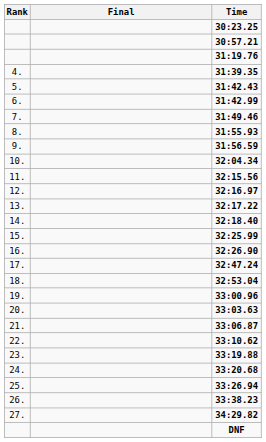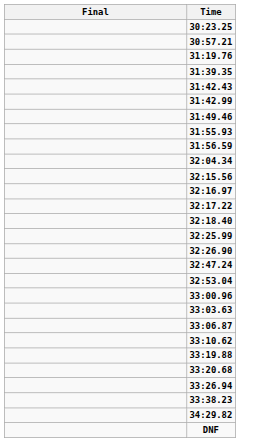 <table class="wikitable" style="border-collapse: collapse; font-size: 90%;">
 <tr>
-<th>Rank</th>
 <th style="width: 20em">Final</th>
 <th style="width: 5em">Time</th>
 </tr>
 <tr>
-<td align="center"></td>
 <td></td>
 <td align="center"><strong>30:23.25</strong></td>
 </tr>
 <tr>
-<td align="center"></td>
 <td></td>
 <td align="center"><strong>30:57.21</strong></td>
 </tr>
 <tr>
-<td align="center"></td>
 <td></td>
 <td align="center"><strong>31:19.76</strong></td>
 </tr>
 <tr>
-<td align="center">4.</td>
 <td></td>
 <td align="center"><strong>31:39.35</strong></td>
 </tr>
 <tr>
-<td align="center">5.</td>
 <td></td>
 <td align="center"><strong>31:42.43</strong></td>
 </tr>
 <tr>
-<td align="center">6.</td>
 <td></td>
 <td align="center"><strong>31:42.99</strong></td>
 </tr>
 <tr>
-<td align="center">7.</td>
 <td></td>
 <td align="center"><strong>31:49.46</strong></td>
 </tr>
 <tr>
-<td align="center">8.</td>
 <td></td>
 <td align="center"><strong>31:55.93</strong></td>
 </tr>
 <tr>
-<td align="center">9.</td>
 <td></td>
 <td align="center"><strong>31:56.59</strong></td>
 </tr>
 <tr>
-<td align="center">10.</td>
 <td></td>
 <td align="center"><strong>32:04.34</strong></td>
 </tr>
 <tr>
-<td align="center">11.</td>
 <td></td>
 <td align="center"><strong>32:15.56</strong></td>
 </tr>
 <tr>
-<td align="center">12.</td>
 <td></td>
 <td align="center"><strong>32:16.97</strong></td>
 </tr>
 <tr>
-<td align="center">13.</td>
 <td></td>
 <td align="center"><strong>32:17.22</strong></td>
 </tr>
 <tr>
-<td align="center">14.</td>
 <td></td>
 <td align="center"><strong>32:18.40</strong></td>
 </tr>
 <tr>
-<td align="center">15.</td>
 <td></td>
 <td align="center"><strong>32:25.99</strong></td>
 </tr>
 <tr>
-<td align="center">16.</td>
 <td></td>
 <td align="center"><strong>32:26.90</strong></td>
 </tr>
 <tr>
-<td align="center">17.</td>
 <td></td>
 <td align="center"><strong>32:47.24</strong></td>
 </tr>
 <tr>
-<td align="center">18.</td>
 <td></td>
 <td align="center"><strong>32:53.04</strong></td>
 </tr>
 <tr>
-<td align="center">19.</td>
 <td></td>
 <td align="center"><strong>33:00.96</strong></td>
 </tr>
 <tr>
-<td align="center">20.</td>
 <td></td>
 <td align="center"><strong>33:03.63</strong></td>
 </tr>
 <tr>
-<td align="center">21.</td>
 <td></td>
 <td align="center"><strong>33:06.87</strong></td>
 </tr>
 <tr>
-<td align="center">22.</td>
 <td></td>
 <td align="center"><strong>33:10.62</strong></td>
 </tr>
 <tr>
-<td align="center">23.</td>
 <td></td>
 <td align="center"><strong>33:19.88</strong></td>
 </tr>
 <tr>
-<td align="center">24.</td>
 <td></td>
 <td align="center"><strong>33:20.68</strong></td>
 </tr>
 <tr>
-<td align="center">25.</td>
 <td></td>
 <td align="center"><strong>33:26.94</strong></td>
 </tr>
 <tr>
-<td align="center">26.</td>
 <td></td>
 <td align="center"><strong>33:38.23</strong></td>
 </tr>
 <tr>
-<td align="center">27.</td>
 <td></td>
 <td align="center"><strong>34:29.82</strong></td>
 </tr>
 <tr>
-<td align="center"></td>
 <td></td>
 <td align="center"><strong>DNF</strong></td>
 </tr>
 </table>
